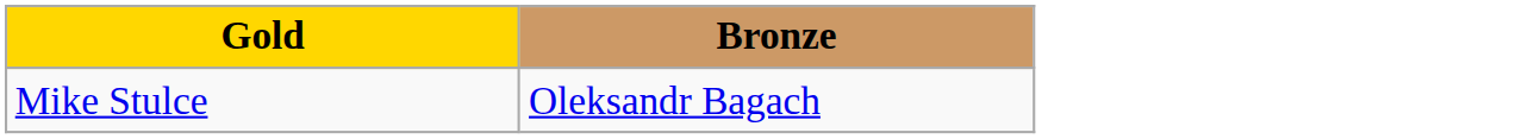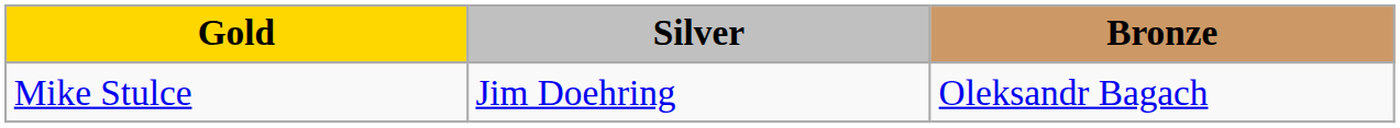 <table class="wikitable" style="text-align:left">
 <tr align="center">
 <td width=200 bgcolor=gold><strong>Gold</strong></td>
+<td width=200 bgcolor=silver><strong>Silver</strong></td>
 <td width=200 bgcolor=CC9966><strong>Bronze</strong></td>
 </tr>
 <tr>
 <td><a href='#'>Mike Stulce</a><br><em></em></td>
+<td><a href='#'>Jim Doehring</a><br><em></em></td>
 <td><a href='#'>Oleksandr Bagach</a><br><em></em></td>
 </tr>
 </table>
